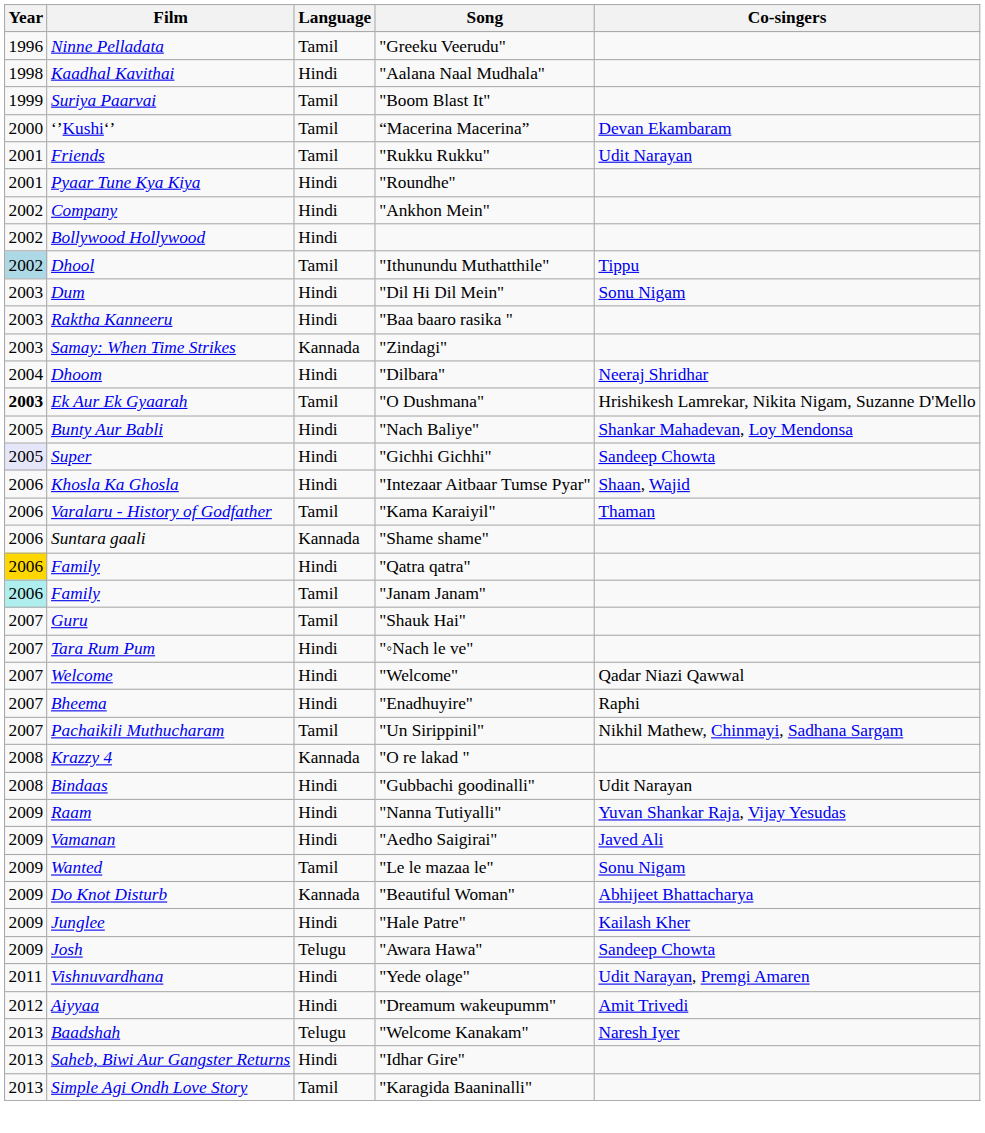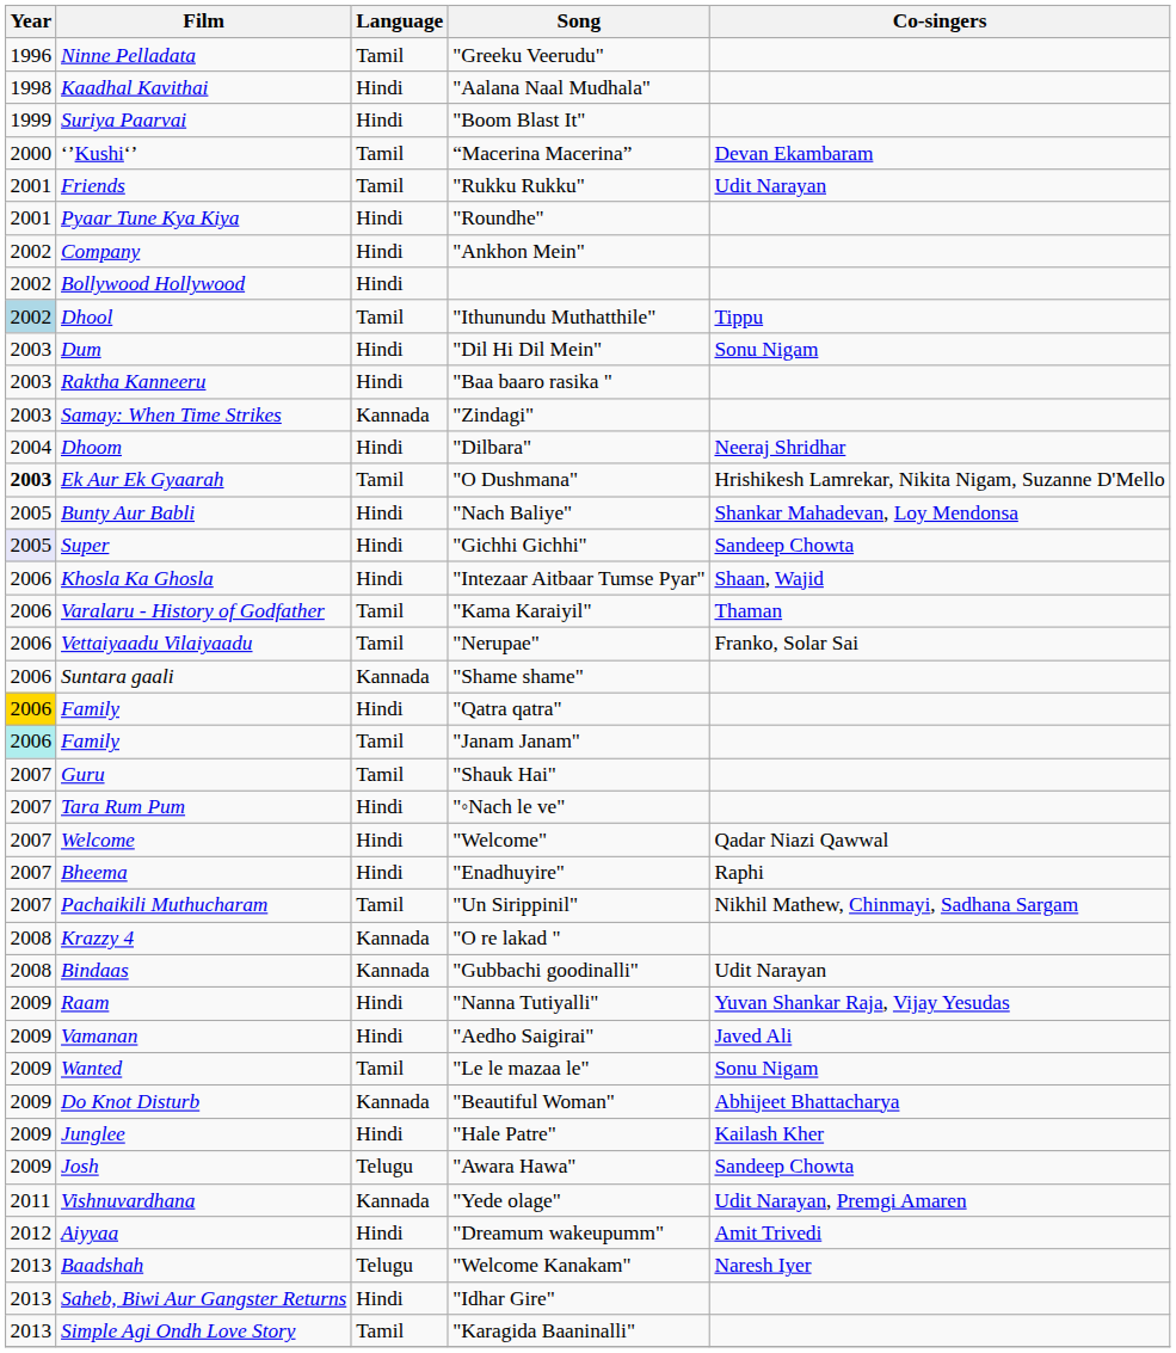 <table class="wikitable sortable">
 <tr>
 <th>Year</th>
 <th>Film</th>
 <th>Language</th>
 <th>Song</th>
 <th>Co-singers</th>
 </tr>
 <tr>
 <td>1996</td>
 <td><em><a href='#'>Ninne Pelladata</a></em></td>
 <td>Tamil</td>
 <td>"Greeku Veerudu"</td>
 <td></td>
 </tr>
 <tr>
 <td>1998</td>
 <td><em><a href='#'>Kaadhal Kavithai</a></em></td>
 <td>Hindi</td>
 <td>"Aalana Naal Mudhala"</td>
 <td></td>
 </tr>
 <tr>
 <td>1999</td>
 <td><em><a href='#'>Suriya Paarvai</a></em></td>
-<td>Tamil</td>
+<td>Hindi</td>
 <td>"Boom Blast It"</td>
 <td></td>
 </tr>
 <tr>
 <td>2000</td>
 <td>‘’<a href='#'>Kushi</a>‘’</td>
 <td>Tamil</td>
 <td>“Macerina Macerina”</td>
 <td><a href='#'>Devan Ekambaram</a></td>
 </tr>
 <tr>
 <td>2001</td>
 <td><em><a href='#'>Friends</a></em></td>
 <td>Tamil</td>
 <td>"Rukku Rukku"</td>
 <td><a href='#'>Udit Narayan</a></td>
 </tr>
 <tr>
 <td>2001</td>
 <td><em><a href='#'>Pyaar Tune Kya Kiya</a></em></td>
 <td>Hindi</td>
 <td>"Roundhe"</td>
 <td></td>
 </tr>
 <tr>
 <td>2002</td>
 <td><em><a href='#'>Company</a></em></td>
 <td>Hindi</td>
 <td>"Ankhon Mein"</td>
 <td></td>
 </tr>
 <tr>
 <td>2002</td>
 <td><em><a href='#'>Bollywood Hollywood</a></em></td>
 <td>Hindi</td>
 <td></td>
 <td></td>
 </tr>
 <tr>
 <td style="background: lightblue;">2002</td>
 <td><em><a href='#'>Dhool</a></em></td>
 <td>Tamil</td>
 <td>"Ithunundu Muthatthile"</td>
 <td><a href='#'>Tippu</a></td>
 </tr>
 <tr>
 <td>2003</td>
 <td><em><a href='#'>Dum</a></em></td>
 <td>Hindi</td>
 <td>"Dil Hi Dil Mein"</td>
 <td><a href='#'>Sonu Nigam</a></td>
 </tr>
 <tr>
 <td>2003</td>
 <td><em><a href='#'>Raktha Kanneeru</a></em></td>
 <td>Hindi</td>
 <td>"Baa baaro rasika "</td>
 <td></td>
 </tr>
 <tr>
 <td>2003</td>
 <td><em><a href='#'>Samay: When Time Strikes</a></em></td>
 <td>Kannada</td>
 <td>"Zindagi"</td>
 <td></td>
 </tr>
 <tr>
 <td>2004</td>
 <td><em><a href='#'>Dhoom</a></em></td>
 <td>Hindi</td>
 <td>"Dilbara"</td>
 <td><a href='#'>Neeraj Shridhar</a></td>
 </tr>
 <tr>
 <td><strong>2003</strong></td>
 <td><em><a href='#'>Ek Aur Ek Gyaarah</a></em></td>
 <td>Tamil</td>
 <td>"O Dushmana"</td>
 <td>Hrishikesh Lamrekar, Nikita Nigam, Suzanne D'Mello</td>
 </tr>
 <tr>
 <td>2005</td>
 <td><em><a href='#'>Bunty Aur Babli</a></em></td>
 <td>Hindi</td>
 <td>"Nach Baliye"</td>
 <td><a href='#'>Shankar Mahadevan</a>, <a href='#'>Loy Mendonsa</a></td>
 </tr>
 <tr>
 <td style="background: lavender;">2005</td>
 <td><em><a href='#'>Super</a></em></td>
 <td>Hindi</td>
 <td>"Gichhi Gichhi"</td>
 <td><a href='#'>Sandeep Chowta</a></td>
 </tr>
 <tr>
 <td>2006</td>
 <td><em><a href='#'>Khosla Ka Ghosla</a></em></td>
 <td>Hindi</td>
 <td>"Intezaar Aitbaar Tumse Pyar"</td>
 <td><a href='#'>Shaan</a>, <a href='#'>Wajid</a></td>
 </tr>
 <tr>
 <td>2006</td>
 <td><em><a href='#'>Varalaru - History of Godfather</a></em></td>
 <td>Tamil</td>
 <td>"Kama Karaiyil"</td>
 <td><a href='#'>Thaman</a></td>
 </tr>
 <tr>
 <td>2006</td>
+<td><em><a href='#'>Vettaiyaadu Vilaiyaadu</a></em></td>
+<td>Tamil</td>
+<td>"Nerupae"</td>
+<td>Franko, Solar Sai</td>
+</tr>
+<tr>
+<td>2006</td>
 <td><em>Suntara gaali</em></td>
 <td>Kannada</td>
 <td>"Shame shame"</td>
 <td></td>
 </tr>
 <tr>
 <td style="background: gold;">2006</td>
 <td><em><a href='#'>Family</a></em></td>
 <td>Hindi</td>
 <td>"Qatra qatra"</td>
 <td></td>
 </tr>
 <tr>
 <td style="background: paleturquoise;">2006</td>
 <td><em><a href='#'>Family</a></em></td>
 <td>Tamil</td>
 <td>"Janam Janam"</td>
 <td></td>
 </tr>
 <tr>
 <td>2007</td>
 <td><em><a href='#'>Guru</a></em></td>
 <td>Tamil</td>
 <td>"Shauk Hai"</td>
 <td></td>
 </tr>
 <tr>
 <td>2007</td>
 <td><em><a href='#'>Tara Rum Pum</a></em></td>
 <td>Hindi</td>
 <td>"◦Nach le ve"</td>
 <td></td>
 </tr>
 <tr>
 <td>2007</td>
 <td><em><a href='#'>Welcome</a></em></td>
 <td>Hindi</td>
 <td>"Welcome"</td>
 <td>Qadar Niazi Qawwal</td>
 </tr>
 <tr>
 <td>2007</td>
 <td><em><a href='#'>Bheema</a></em></td>
 <td>Hindi</td>
 <td>"Enadhuyire"</td>
 <td>Raphi</td>
 </tr>
 <tr>
 <td>2007</td>
 <td><em><a href='#'>Pachaikili Muthucharam</a></em></td>
 <td>Tamil</td>
 <td>"Un Sirippinil"</td>
 <td>Nikhil Mathew, <a href='#'>Chinmayi</a>, <a href='#'>Sadhana Sargam</a></td>
 </tr>
 <tr>
 <td>2008</td>
 <td><em><a href='#'>Krazzy 4</a></em></td>
 <td>Kannada</td>
 <td>"O re lakad "</td>
 <td></td>
 </tr>
 <tr>
 <td>2008</td>
 <td><em><a href='#'>Bindaas</a></em></td>
-<td>Hindi</td>
+<td>Kannada</td>
 <td>"Gubbachi goodinalli"</td>
 <td>Udit Narayan</td>
 </tr>
 <tr>
 <td>2009</td>
 <td><em><a href='#'>Raam</a></em></td>
 <td>Hindi</td>
 <td>"Nanna Tutiyalli"</td>
 <td><a href='#'>Yuvan Shankar Raja</a>, <a href='#'>Vijay Yesudas</a></td>
 </tr>
 <tr>
 <td>2009</td>
 <td><em><a href='#'>Vamanan</a></em></td>
 <td>Hindi</td>
 <td>"Aedho Saigirai"</td>
 <td><a href='#'>Javed Ali</a></td>
 </tr>
 <tr>
 <td>2009</td>
 <td><em><a href='#'>Wanted</a></em></td>
 <td>Tamil</td>
 <td>"Le le mazaa le"</td>
 <td><a href='#'>Sonu Nigam</a></td>
 </tr>
 <tr>
 <td>2009</td>
 <td><em><a href='#'>Do Knot Disturb</a></em></td>
 <td>Kannada</td>
 <td>"Beautiful Woman"</td>
 <td><a href='#'>Abhijeet Bhattacharya</a></td>
 </tr>
 <tr>
 <td>2009</td>
 <td><em><a href='#'>Junglee</a></em></td>
 <td>Hindi</td>
 <td>"Hale Patre"</td>
 <td><a href='#'>Kailash Kher</a></td>
 </tr>
 <tr>
 <td>2009</td>
 <td><em><a href='#'>Josh</a></em></td>
 <td>Telugu</td>
 <td>"Awara Hawa"</td>
 <td><a href='#'>Sandeep Chowta</a></td>
 </tr>
 <tr>
 <td>2011</td>
 <td><em><a href='#'>Vishnuvardhana</a></em></td>
-<td>Hindi</td>
+<td>Kannada</td>
 <td>"Yede olage"</td>
 <td><a href='#'>Udit Narayan</a>, <a href='#'>Premgi Amaren</a></td>
 </tr>
 <tr>
 <td>2012</td>
 <td><em><a href='#'>Aiyyaa</a></em></td>
 <td>Hindi</td>
 <td>"Dreamum wakeupumm"</td>
 <td><a href='#'>Amit Trivedi</a></td>
 </tr>
 <tr>
 <td>2013</td>
 <td><em><a href='#'>Baadshah</a></em></td>
 <td>Telugu</td>
 <td>"Welcome Kanakam"</td>
 <td><a href='#'>Naresh Iyer</a></td>
 </tr>
 <tr>
 <td>2013</td>
 <td><em><a href='#'>Saheb, Biwi Aur Gangster Returns</a></em></td>
 <td>Hindi</td>
 <td>"Idhar Gire"</td>
 <td></td>
 </tr>
 <tr>
 <td>2013</td>
 <td><em><a href='#'>Simple Agi Ondh Love Story</a></em></td>
 <td>Tamil</td>
 <td>"Karagida Baaninalli"</td>
 <td></td>
 </tr>
 <tr>
 </tr>
 </table>
